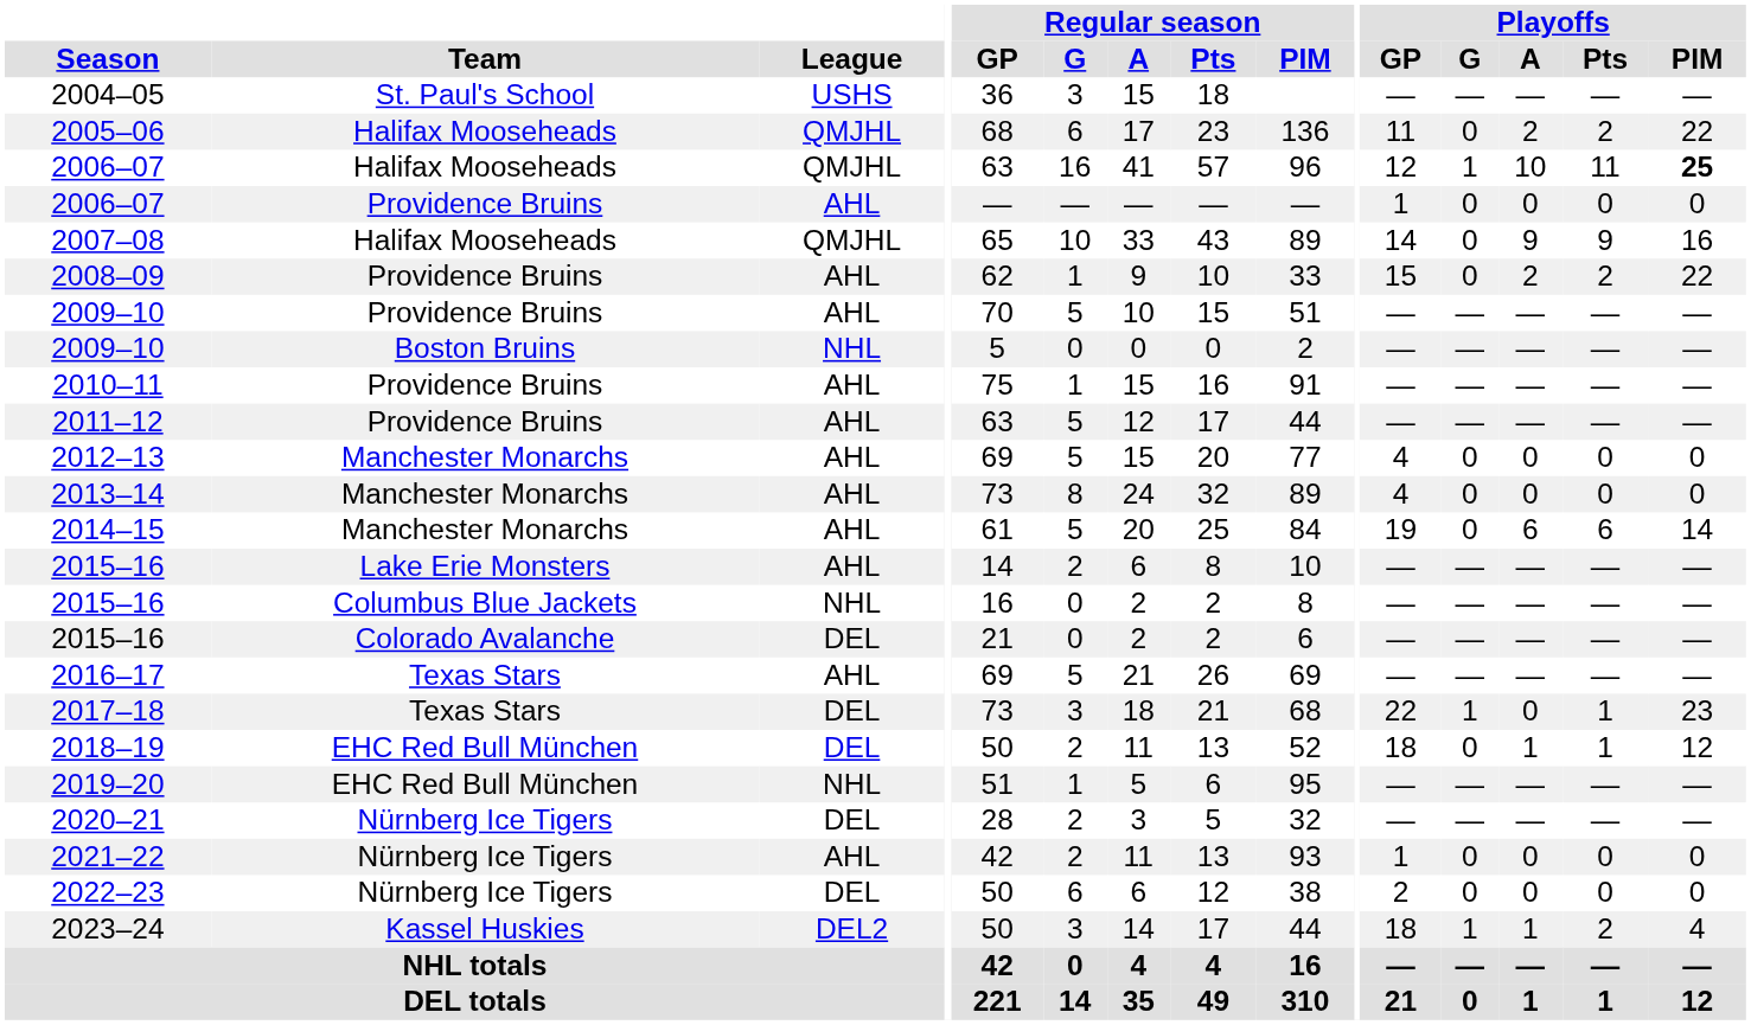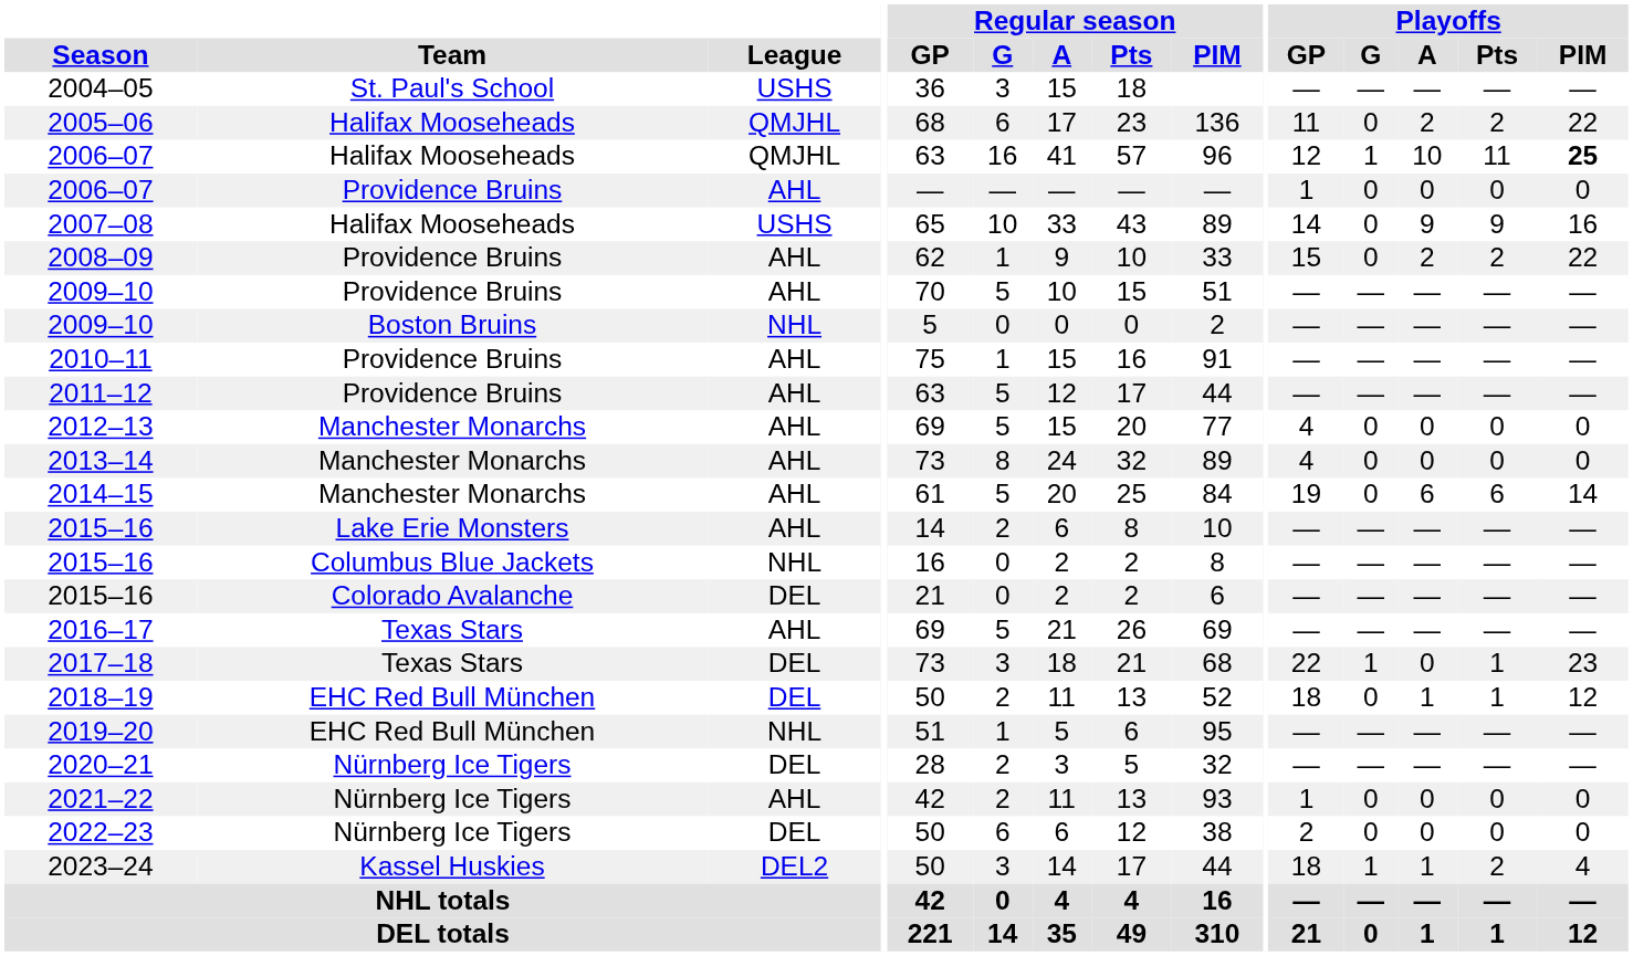 <table border="0" cellpadding="1" cellspacing="0" style="text-align:center; width:60em">
 <tr bgcolor="#e0e0e0">
 <th colspan="3" bgcolor="#ffffff"></th>
 <th rowspan="99" bgcolor="#ffffff"></th>
 <th colspan="5"><a href='#'>Regular season</a></th>
 <th rowspan="99" bgcolor="#ffffff"></th>
 <th colspan="5"><a href='#'>Playoffs</a></th>
 </tr>
 <tr bgcolor="#e0e0e0">
 <th><a href='#'>Season</a></th>
 <th>Team</th>
 <th>League</th>
 <th>GP</th>
 <th><a href='#'>G</a></th>
 <th><a href='#'>A</a></th>
 <th><a href='#'>Pts</a></th>
 <th><a href='#'>PIM</a></th>
 <th>GP</th>
 <th>G</th>
 <th>A</th>
 <th>Pts</th>
 <th>PIM</th>
 </tr>
 <tr>
 <td>2004–05</td>
 <td><a href='#'>St. Paul's School</a></td>
 <td><a href='#'>USHS</a></td>
 <td>36</td>
 <td>3</td>
 <td>15</td>
 <td>18</td>
 <td></td>
 <td>—</td>
 <td>—</td>
 <td>—</td>
 <td>—</td>
 <td>—</td>
 </tr>
 <tr bgcolor="#f0f0f0">
 <td><a href='#'>2005–06</a></td>
 <td><a href='#'>Halifax Mooseheads</a></td>
 <td><a href='#'>QMJHL</a></td>
 <td>68</td>
 <td>6</td>
 <td>17</td>
 <td>23</td>
 <td>136</td>
 <td>11</td>
 <td>0</td>
 <td>2</td>
 <td>2</td>
 <td>22</td>
 </tr>
 <tr>
 <td><a href='#'>2006–07</a></td>
 <td>Halifax Mooseheads</td>
 <td>QMJHL</td>
 <td>63</td>
 <td>16</td>
 <td>41</td>
 <td>57</td>
 <td>96</td>
 <td>12</td>
 <td>1</td>
 <td>10</td>
 <td>11</td>
 <td><strong>25</strong></td>
 </tr>
 <tr bgcolor="#f0f0f0">
 <td><a href='#'>2006–07</a></td>
 <td><a href='#'>Providence Bruins</a></td>
 <td><a href='#'>AHL</a></td>
 <td>—</td>
 <td>—</td>
 <td>—</td>
 <td>—</td>
 <td>—</td>
 <td>1</td>
 <td>0</td>
 <td>0</td>
 <td>0</td>
 <td>0</td>
 </tr>
 <tr>
 <td><a href='#'>2007–08</a></td>
 <td>Halifax Mooseheads</td>
-<td>QMJHL</td>
+<td><a href='#'>USHS</a></td>
 <td>65</td>
 <td>10</td>
 <td>33</td>
 <td>43</td>
 <td>89</td>
 <td>14</td>
 <td>0</td>
 <td>9</td>
 <td>9</td>
 <td>16</td>
 </tr>
 <tr bgcolor="#f0f0f0">
 <td><a href='#'>2008–09</a></td>
 <td>Providence Bruins</td>
 <td>AHL</td>
 <td>62</td>
 <td>1</td>
 <td>9</td>
 <td>10</td>
 <td>33</td>
 <td>15</td>
 <td>0</td>
 <td>2</td>
 <td>2</td>
 <td>22</td>
 </tr>
 <tr>
 <td><a href='#'>2009–10</a></td>
 <td>Providence Bruins</td>
 <td>AHL</td>
 <td>70</td>
 <td>5</td>
 <td>10</td>
 <td>15</td>
 <td>51</td>
 <td>—</td>
 <td>—</td>
 <td>—</td>
 <td>—</td>
 <td>—</td>
 </tr>
 <tr bgcolor="#f0f0f0">
 <td><a href='#'>2009–10</a></td>
 <td><a href='#'>Boston Bruins</a></td>
 <td><a href='#'>NHL</a></td>
 <td>5</td>
 <td>0</td>
 <td>0</td>
 <td>0</td>
 <td>2</td>
 <td>—</td>
 <td>—</td>
 <td>—</td>
 <td>—</td>
 <td>—</td>
 </tr>
 <tr>
 <td><a href='#'>2010–11</a></td>
 <td>Providence Bruins</td>
 <td>AHL</td>
 <td>75</td>
 <td>1</td>
 <td>15</td>
 <td>16</td>
 <td>91</td>
 <td>—</td>
 <td>—</td>
 <td>—</td>
 <td>—</td>
 <td>—</td>
 </tr>
 <tr bgcolor="#f0f0f0">
 <td><a href='#'>2011–12</a></td>
 <td>Providence Bruins</td>
 <td>AHL</td>
 <td>63</td>
 <td>5</td>
 <td>12</td>
 <td>17</td>
 <td>44</td>
 <td>—</td>
 <td>—</td>
 <td>—</td>
 <td>—</td>
 <td>—</td>
 </tr>
 <tr>
 <td><a href='#'>2012–13</a></td>
 <td><a href='#'>Manchester Monarchs</a></td>
 <td>AHL</td>
 <td>69</td>
 <td>5</td>
 <td>15</td>
 <td>20</td>
 <td>77</td>
 <td>4</td>
 <td>0</td>
 <td>0</td>
 <td>0</td>
 <td>0</td>
 </tr>
 <tr bgcolor="#f0f0f0">
 <td><a href='#'>2013–14</a></td>
 <td>Manchester Monarchs</td>
 <td>AHL</td>
 <td>73</td>
 <td>8</td>
 <td>24</td>
 <td>32</td>
 <td>89</td>
 <td>4</td>
 <td>0</td>
 <td>0</td>
 <td>0</td>
 <td>0</td>
 </tr>
 <tr>
 <td><a href='#'>2014–15</a></td>
 <td>Manchester Monarchs</td>
 <td>AHL</td>
 <td>61</td>
 <td>5</td>
 <td>20</td>
 <td>25</td>
 <td>84</td>
 <td>19</td>
 <td>0</td>
 <td>6</td>
 <td>6</td>
 <td>14</td>
 </tr>
 <tr bgcolor="#f0f0f0">
 <td><a href='#'>2015–16</a></td>
 <td><a href='#'>Lake Erie Monsters</a></td>
 <td>AHL</td>
 <td>14</td>
 <td>2</td>
 <td>6</td>
 <td>8</td>
 <td>10</td>
 <td>—</td>
 <td>—</td>
 <td>—</td>
 <td>—</td>
 <td>—</td>
 </tr>
 <tr>
 <td><a href='#'>2015–16</a></td>
 <td><a href='#'>Columbus Blue Jackets</a></td>
 <td>NHL</td>
 <td>16</td>
 <td>0</td>
 <td>2</td>
 <td>2</td>
 <td>8</td>
 <td>—</td>
 <td>—</td>
 <td>—</td>
 <td>—</td>
 <td>—</td>
 </tr>
 <tr bgcolor="#f0f0f0">
 <td>2015–16</td>
 <td><a href='#'>Colorado Avalanche</a></td>
 <td>DEL</td>
 <td>21</td>
 <td>0</td>
 <td>2</td>
 <td>2</td>
 <td>6</td>
 <td>—</td>
 <td>—</td>
 <td>—</td>
 <td>—</td>
 <td>—</td>
 </tr>
 <tr>
 <td><a href='#'>2016–17</a></td>
 <td><a href='#'>Texas Stars</a></td>
 <td>AHL</td>
 <td>69</td>
 <td>5</td>
 <td>21</td>
 <td>26</td>
 <td>69</td>
 <td>—</td>
 <td>—</td>
 <td>—</td>
 <td>—</td>
 <td>—</td>
 </tr>
 <tr bgcolor="#f0f0f0">
 <td><a href='#'>2017–18</a></td>
 <td>Texas Stars</td>
 <td>DEL</td>
 <td>73</td>
 <td>3</td>
 <td>18</td>
 <td>21</td>
 <td>68</td>
 <td>22</td>
 <td>1</td>
 <td>0</td>
 <td>1</td>
 <td>23</td>
 </tr>
 <tr>
 <td><a href='#'>2018–19</a></td>
 <td><a href='#'>EHC Red Bull München</a></td>
 <td><a href='#'>DEL</a></td>
 <td>50</td>
 <td>2</td>
 <td>11</td>
 <td>13</td>
 <td>52</td>
 <td>18</td>
 <td>0</td>
 <td>1</td>
 <td>1</td>
 <td>12</td>
 </tr>
 <tr bgcolor="#f0f0f0">
 <td><a href='#'>2019–20</a></td>
 <td>EHC Red Bull München</td>
 <td>NHL</td>
 <td>51</td>
 <td>1</td>
 <td>5</td>
 <td>6</td>
 <td>95</td>
 <td>—</td>
 <td>—</td>
 <td>—</td>
 <td>—</td>
 <td>—</td>
 </tr>
 <tr>
 <td><a href='#'>2020–21</a></td>
 <td><a href='#'>Nürnberg Ice Tigers</a></td>
 <td>DEL</td>
 <td>28</td>
 <td>2</td>
 <td>3</td>
 <td>5</td>
 <td>32</td>
 <td>—</td>
 <td>—</td>
 <td>—</td>
 <td>—</td>
 <td>—</td>
 </tr>
 <tr bgcolor="#f0f0f0">
 <td><a href='#'>2021–22</a></td>
 <td>Nürnberg Ice Tigers</td>
 <td>AHL</td>
 <td>42</td>
 <td>2</td>
 <td>11</td>
 <td>13</td>
 <td>93</td>
 <td>1</td>
 <td>0</td>
 <td>0</td>
 <td>0</td>
 <td>0</td>
 </tr>
 <tr>
 <td><a href='#'>2022–23</a></td>
 <td>Nürnberg Ice Tigers</td>
 <td>DEL</td>
 <td>50</td>
 <td>6</td>
 <td>6</td>
 <td>12</td>
 <td>38</td>
 <td>2</td>
 <td>0</td>
 <td>0</td>
 <td>0</td>
 <td>0</td>
 </tr>
 <tr bgcolor="#f0f0f0">
 <td>2023–24</td>
 <td><a href='#'>Kassel Huskies</a></td>
 <td><a href='#'>DEL2</a></td>
 <td>50</td>
 <td>3</td>
 <td>14</td>
 <td>17</td>
 <td>44</td>
 <td>18</td>
 <td>1</td>
 <td>1</td>
 <td>2</td>
 <td>4</td>
 </tr>
 <tr bgcolor="#e0e0e0">
 <th colspan="3">NHL totals</th>
 <th>42</th>
 <th>0</th>
 <th>4</th>
 <th>4</th>
 <th>16</th>
 <th>—</th>
 <th>—</th>
 <th>—</th>
 <th>—</th>
 <th>—</th>
 </tr>
 <tr bgcolor="#e0e0e0">
 <th colspan="3">DEL totals</th>
 <th>221</th>
 <th>14</th>
 <th>35</th>
 <th>49</th>
 <th>310</th>
 <th>21</th>
 <th>0</th>
 <th>1</th>
 <th>1</th>
 <th>12</th>
 </tr>
 </table>
